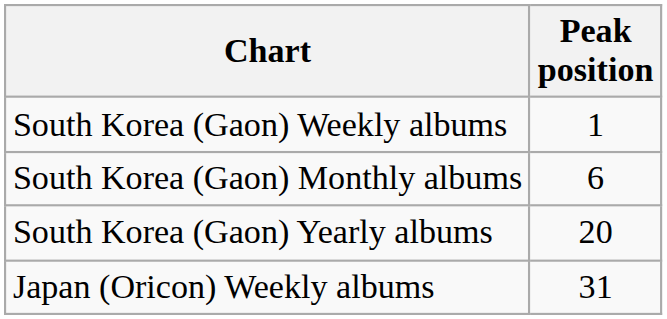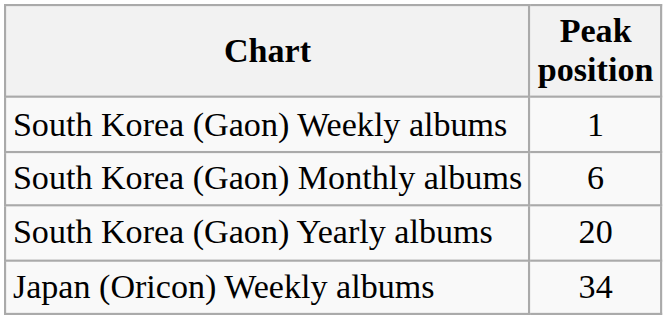 <table class="wikitable sortable">
 <tr>
 <th>Chart</th>
 <th>Peak<br>position</th>
 </tr>
 <tr>
 <td>South Korea (Gaon) Weekly albums</td>
 <td align="center">1</td>
 </tr>
 <tr>
 <td>South Korea (Gaon) Monthly albums</td>
 <td align="center">6</td>
 </tr>
 <tr>
 <td>South Korea (Gaon) Yearly albums</td>
 <td align="center">20</td>
 </tr>
 <tr>
 <td>Japan (Oricon) Weekly albums</td>
-<td align="center">31</td>
+<td align="center">34</td>
 </tr>
 </table>
